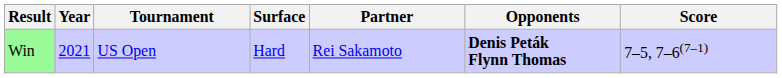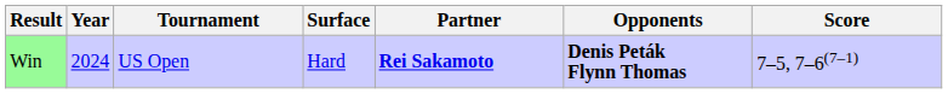 <table class="wikitable">
 <tr>
 <th>Result</th>
 <th>Year</th>
 <th width=150>Tournament</th>
 <th>Surface</th>
 <th width=150>Partner</th>
 <th width=150>Opponents</th>
 <th width=150>Score</th>
 </tr>
 <tr style="background:#ccccff;">
 <td bgcolor=98fb98>Win</td>
-<td><a href='#'>2021</a></td>
+<td><a href='#'>2024</a></td>
 <td><a href='#'>US Open</a></td>
 <td><a href='#'>Hard</a></td>
-<td> <a href='#'>Rei Sakamoto</a></td>
+<td><strong> <a href='#'>Rei Sakamoto</a></strong></td>
 <td><strong> Denis Peták<br> Flynn Thomas</strong></td>
 <td>7–5, 7–6<sup>(7–1)</sup></td>
 </tr>
 </table>
